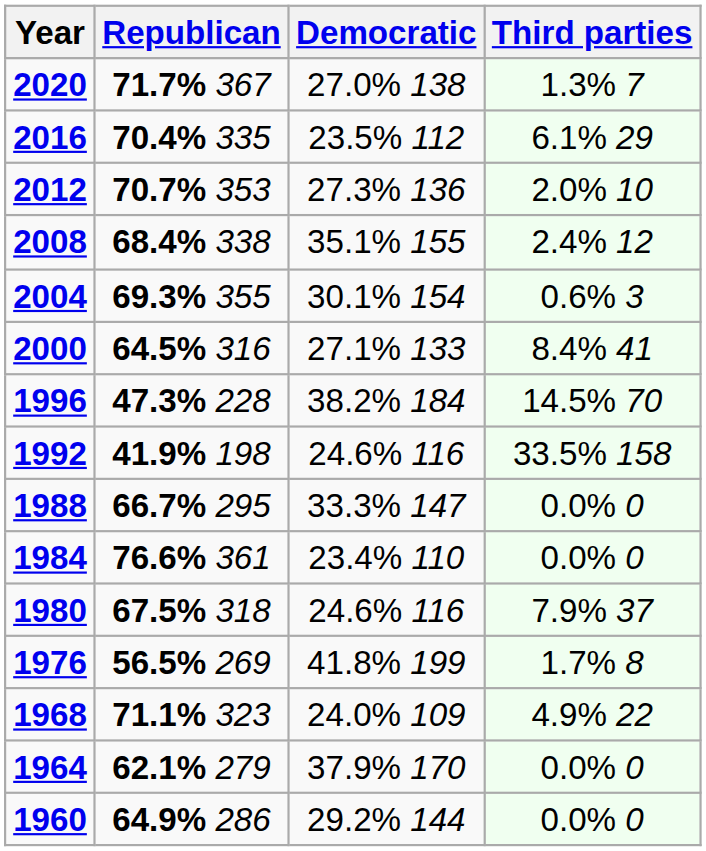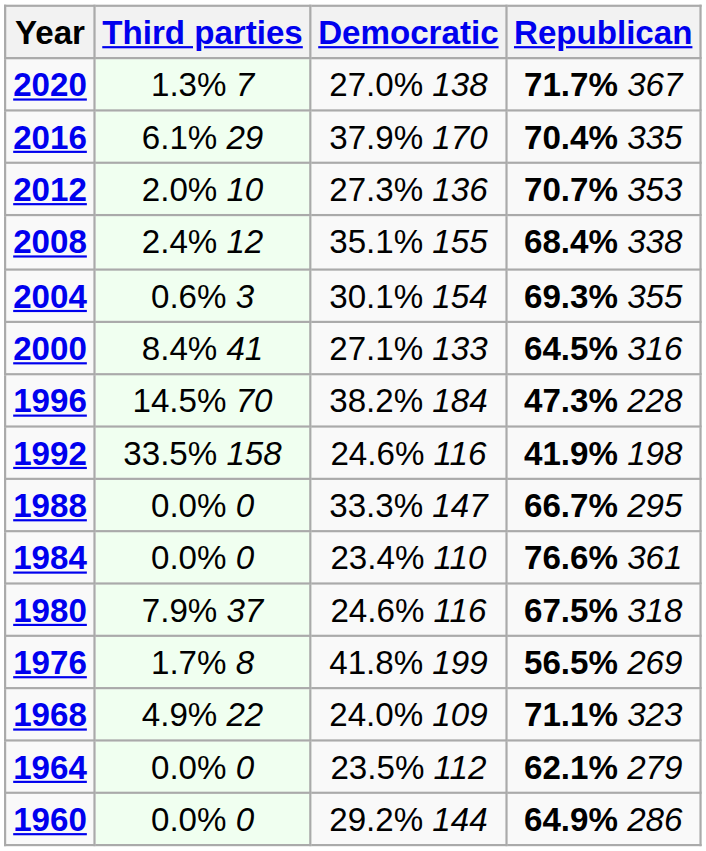 <table class="wikitable" style="float:right; font-size:95%;">
 <tr bgcolor=lightgrey>
 <th>Year</th>
+<th><a href='#'>Third parties</a></th>
+<th><a href='#'>Democratic</a></th>
 <th><a href='#'>Republican</a></th>
-<th><a href='#'>Democratic</a></th>
-<th><a href='#'>Third parties</a></th>
 </tr>
 <tr>
 <td style="text-align:center;" ><strong><a href='#'>2020</a></strong></td>
+<td style="text-align:center; background:honeyDew;">1.3% <em>7</em></td>
+<td style="text-align:center;" >27.0% <em>138</em></td>
 <td style="text-align:center;" ><strong>71.7%</strong> <em>367</em></td>
-<td style="text-align:center;" >27.0% <em>138</em></td>
-<td style="text-align:center; background:honeyDew;">1.3% <em>7</em></td>
 </tr>
 <tr>
 <td style="text-align:center;" ><strong><a href='#'>2016</a></strong></td>
+<td style="text-align:center; background:honeyDew;">6.1% <em>29</em></td>
+<td style="text-align:center;" >37.9% <em>170</em></td>
 <td style="text-align:center;" ><strong>70.4%</strong> <em>335</em></td>
-<td style="text-align:center;" >23.5% <em>112</em></td>
-<td style="text-align:center; background:honeyDew;">6.1% <em>29</em></td>
 </tr>
 <tr>
 <td style="text-align:center;" ><strong><a href='#'>2012</a></strong></td>
+<td style="text-align:center; background:honeyDew;">2.0% <em>10</em></td>
+<td style="text-align:center;" >27.3% <em>136</em></td>
 <td style="text-align:center;" ><strong>70.7%</strong> <em>353</em></td>
-<td style="text-align:center;" >27.3% <em>136</em></td>
-<td style="text-align:center; background:honeyDew;">2.0% <em>10</em></td>
 </tr>
 <tr>
 <td style="text-align:center;" ><strong><a href='#'>2008</a></strong></td>
+<td style="text-align:center; background:honeyDew;">2.4% <em>12</em></td>
+<td style="text-align:center;" >35.1% <em>155</em></td>
 <td style="text-align:center;" ><strong>68.4%</strong> <em>338</em></td>
-<td style="text-align:center;" >35.1% <em>155</em></td>
-<td style="text-align:center; background:honeyDew;">2.4% <em>12</em></td>
 </tr>
 <tr>
 <td style="text-align:center;" ><strong><a href='#'>2004</a></strong></td>
+<td style="text-align:center; background:honeyDew;">0.6% <em>3</em></td>
+<td style="text-align:center;" >30.1% <em>154</em></td>
 <td style="text-align:center;" ><strong>69.3%</strong> <em>355</em></td>
-<td style="text-align:center;" >30.1% <em>154</em></td>
-<td style="text-align:center; background:honeyDew;">0.6% <em>3</em></td>
 </tr>
 <tr>
 <td style="text-align:center;" ><strong><a href='#'>2000</a></strong></td>
+<td style="text-align:center; background:honeyDew;">8.4% <em>41</em></td>
+<td style="text-align:center;" >27.1% <em>133</em></td>
 <td style="text-align:center;" ><strong>64.5%</strong> <em>316</em></td>
-<td style="text-align:center;" >27.1% <em>133</em></td>
-<td style="text-align:center; background:honeyDew;">8.4% <em>41</em></td>
 </tr>
 <tr>
 <td style="text-align:center;" ><strong><a href='#'>1996</a></strong></td>
+<td style="text-align:center; background:honeyDew;">14.5% <em>70</em></td>
+<td style="text-align:center;" >38.2% <em>184</em></td>
 <td style="text-align:center;" ><strong>47.3%</strong> <em>228</em></td>
-<td style="text-align:center;" >38.2% <em>184</em></td>
-<td style="text-align:center; background:honeyDew;">14.5% <em>70</em></td>
 </tr>
 <tr>
 <td style="text-align:center;" ><strong><a href='#'>1992</a></strong></td>
+<td style="text-align:center; background:honeyDew;">33.5% <em>158</em></td>
+<td style="text-align:center;" >24.6% <em>116</em></td>
 <td style="text-align:center;" ><strong>41.9%</strong> <em>198</em></td>
-<td style="text-align:center;" >24.6% <em>116</em></td>
-<td style="text-align:center; background:honeyDew;">33.5% <em>158</em></td>
 </tr>
 <tr>
 <td style="text-align:center;" ><strong><a href='#'>1988</a></strong></td>
+<td style="text-align:center; background:honeyDew;">0.0% <em>0</em></td>
+<td style="text-align:center;" >33.3% <em>147</em></td>
 <td style="text-align:center;" ><strong>66.7%</strong> <em>295</em></td>
-<td style="text-align:center;" >33.3% <em>147</em></td>
-<td style="text-align:center; background:honeyDew;">0.0% <em>0</em></td>
 </tr>
 <tr>
 <td style="text-align:center;" ><strong><a href='#'>1984</a></strong></td>
+<td style="text-align:center; background:honeyDew;">0.0% <em>0</em></td>
+<td style="text-align:center;" >23.4% <em>110</em></td>
 <td style="text-align:center;" ><strong>76.6%</strong> <em>361</em></td>
-<td style="text-align:center;" >23.4% <em>110</em></td>
-<td style="text-align:center; background:honeyDew;">0.0% <em>0</em></td>
 </tr>
 <tr>
 <td style="text-align:center;" ><strong><a href='#'>1980</a></strong></td>
+<td style="text-align:center; background:honeyDew;">7.9% <em>37</em></td>
+<td style="text-align:center;" >24.6% <em>116</em></td>
 <td style="text-align:center;" ><strong>67.5%</strong> <em>318</em></td>
-<td style="text-align:center;" >24.6% <em>116</em></td>
-<td style="text-align:center; background:honeyDew;">7.9% <em>37</em></td>
 </tr>
 <tr>
 <td style="text-align:center;" ><strong><a href='#'>1976</a></strong></td>
+<td style="text-align:center; background:honeyDew;">1.7% <em>8</em></td>
+<td style="text-align:center;" >41.8% <em>199</em></td>
 <td style="text-align:center;" ><strong>56.5%</strong> <em>269</em></td>
-<td style="text-align:center;" >41.8% <em>199</em></td>
-<td style="text-align:center; background:honeyDew;">1.7% <em>8</em></td>
 </tr>
 <tr>
 <td style="text-align:center;" ><strong><a href='#'>1968</a></strong></td>
+<td style="text-align:center; background:honeyDew;">4.9% <em>22</em></td>
+<td style="text-align:center;" >24.0% <em>109</em></td>
 <td style="text-align:center;" ><strong>71.1%</strong> <em>323</em></td>
-<td style="text-align:center;" >24.0% <em>109</em></td>
-<td style="text-align:center; background:honeyDew;">4.9% <em>22</em></td>
 </tr>
 <tr>
 <td style="text-align:center;" ><strong><a href='#'>1964</a></strong></td>
+<td style="text-align:center; background:honeyDew;">0.0% <em>0</em></td>
+<td style="text-align:center;" >23.5% <em>112</em></td>
 <td style="text-align:center;" ><strong>62.1%</strong> <em>279</em></td>
-<td style="text-align:center;" >37.9% <em>170</em></td>
-<td style="text-align:center; background:honeyDew;">0.0% <em>0</em></td>
 </tr>
 <tr>
 <td style="text-align:center;" ><strong><a href='#'>1960</a></strong></td>
+<td style="text-align:center; background:honeyDew;">0.0% <em>0</em></td>
+<td style="text-align:center;" >29.2% <em>144</em></td>
 <td style="text-align:center;" ><strong>64.9%</strong> <em>286</em></td>
-<td style="text-align:center;" >29.2% <em>144</em></td>
-<td style="text-align:center; background:honeyDew;">0.0% <em>0</em></td>
 </tr>
 </table>
